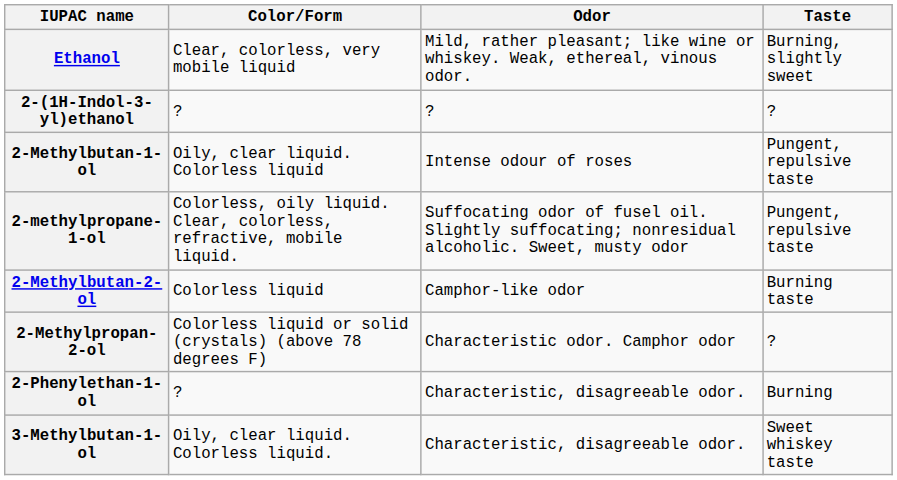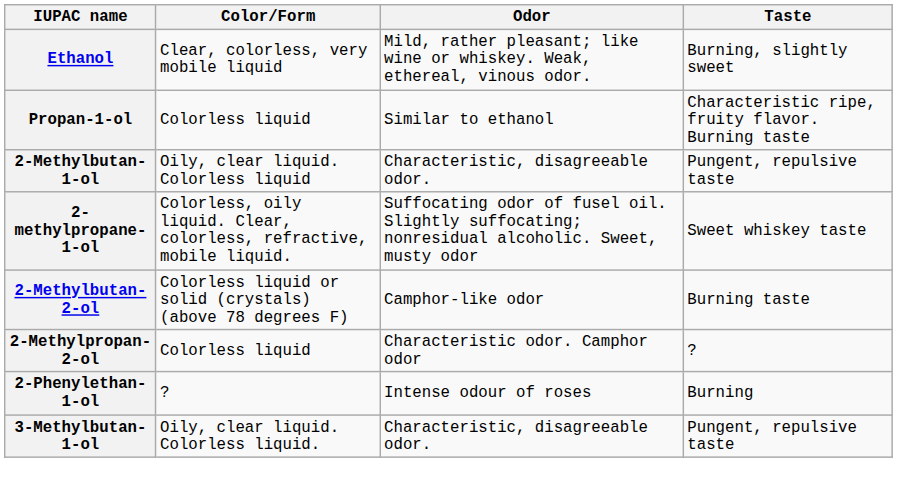 <table class="wikitable sortable" border="1" style="font-size:smaller">
 <tr>
 <th>IUPAC name</th>
 <th>Color/Form</th>
 <th>Odor</th>
 <th>Taste</th>
 </tr>
 <tr>
 <th><a href='#'>Ethanol</a></th>
 <td>Clear, colorless, very mobile liquid</td>
 <td>Mild, rather pleasant; like wine or whiskey. Weak, ethereal, vinous odor.</td>
 <td>Burning, slightly sweet</td>
 </tr>
 <tr>
-<th>2-(1H-Indol-3-yl)ethanol</th>
-<td>?</td>
-<td>?</td>
-<td>?</td>
+<th>Propan-1-ol</th>
+<td>Colorless liquid</td>
+<td>Similar to ethanol</td>
+<td>Characteristic ripe, fruity flavor. Burning taste</td>
 </tr>
 <tr>
 <th>2-Methylbutan-1-ol</th>
 <td>Oily, clear liquid. Colorless liquid</td>
-<td>Intense odour of roses</td>
+<td>Characteristic, disagreeable odor.</td>
 <td>Pungent, repulsive taste</td>
 </tr>
 <tr>
 <th>2-methylpropane-1-ol</th>
 <td>Colorless, oily liquid. Clear, colorless, refractive, mobile liquid.</td>
 <td>Suffocating odor of fusel oil. Slightly suffocating; nonresidual alcoholic. Sweet, musty odor</td>
-<td>Pungent, repulsive taste</td>
+<td>Sweet whiskey taste</td>
 </tr>
 <tr>
 <th><a href='#'>2-Methylbutan-2-ol</a></th>
-<td>Colorless liquid</td>
+<td>Colorless liquid or solid (crystals) (above 78 degrees F)</td>
 <td>Camphor-like odor</td>
 <td>Burning taste</td>
 </tr>
 <tr>
 <th>2-Methylpropan-2-ol</th>
-<td>Colorless liquid or solid (crystals) (above 78 degrees F)</td>
+<td>Colorless liquid</td>
 <td>Characteristic odor. Camphor odor</td>
 <td>?</td>
 </tr>
 <tr>
 <th>2-Phenylethan-1-ol</th>
 <td>?</td>
-<td>Characteristic, disagreeable odor.</td>
+<td>Intense odour of roses</td>
 <td>Burning</td>
 </tr>
 <tr>
 <th>3-Methylbutan-1-ol</th>
 <td>Oily, clear liquid. Colorless liquid.</td>
 <td>Characteristic, disagreeable odor.</td>
-<td>Sweet whiskey taste</td>
+<td>Pungent, repulsive taste</td>
 </tr>
 </table>
